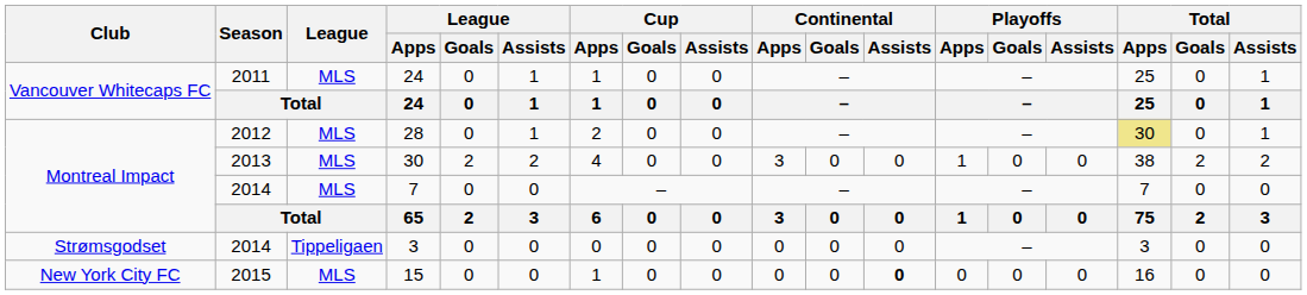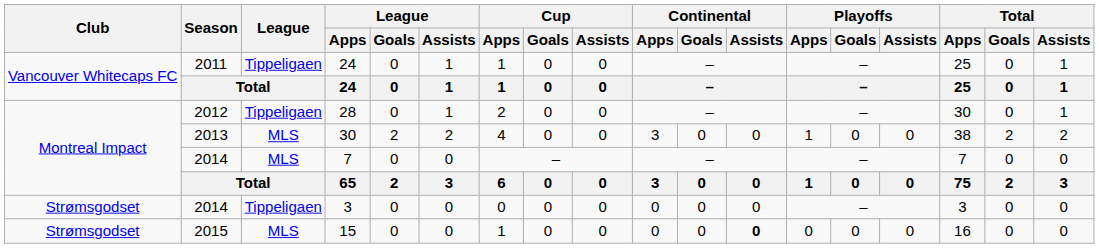 <table class="wikitable" style="text-align: center;">
 <tr>
 <th rowspan="2">Club</th>
 <th rowspan="2">Season</th>
 <th rowspan="2">League</th>
 <th colspan="3">League</th>
 <th colspan="3">Cup</th>
 <th colspan="3">Continental</th>
 <th colspan="3">Playoffs</th>
 <th colspan="3">Total</th>
 </tr>
 <tr>
 <th>Apps</th>
 <th>Goals</th>
 <th>Assists</th>
 <th>Apps</th>
 <th>Goals</th>
 <th>Assists</th>
 <th>Apps</th>
 <th>Goals</th>
 <th>Assists</th>
 <th>Apps</th>
 <th>Goals</th>
 <th>Assists</th>
 <th>Apps</th>
 <th>Goals</th>
 <th>Assists</th>
 </tr>
 <tr>
 <td rowspan="2"><a href='#'>Vancouver Whitecaps FC</a></td>
 <td>2011</td>
-<td><a href='#'>MLS</a></td>
+<td><a href='#'>Tippeligaen</a></td>
 <td>24</td>
 <td>0</td>
 <td>1</td>
 <td>1</td>
 <td>0</td>
 <td>0</td>
 <td colspan="3">–</td>
 <td colspan="3">–</td>
 <td>25</td>
 <td>0</td>
 <td>1</td>
 </tr>
 <tr>
 <th colspan="2">Total</th>
 <th>24</th>
 <th>0</th>
 <th>1</th>
 <th>1</th>
 <th>0</th>
 <th>0</th>
 <th colspan="3">–</th>
 <th colspan="3">–</th>
 <th>25</th>
 <th>0</th>
 <th>1</th>
 </tr>
 <tr>
 <td rowspan="4"><a href='#'>Montreal Impact</a></td>
 <td>2012</td>
-<td><a href='#'>MLS</a></td>
+<td><a href='#'>Tippeligaen</a></td>
 <td>28</td>
 <td>0</td>
 <td>1</td>
 <td>2</td>
 <td>0</td>
 <td>0</td>
 <td colspan="3">–</td>
 <td colspan="3">–</td>
-<td style="background: khaki;">30</td>
+<td>30</td>
 <td>0</td>
 <td>1</td>
 </tr>
 <tr>
 <td>2013</td>
 <td><a href='#'>MLS</a></td>
 <td>30</td>
 <td>2</td>
 <td>2</td>
 <td>4</td>
 <td>0</td>
 <td>0</td>
 <td>3</td>
 <td>0</td>
 <td>0</td>
 <td>1</td>
 <td>0</td>
 <td>0</td>
 <td>38</td>
 <td>2</td>
 <td>2</td>
 </tr>
 <tr>
 <td>2014</td>
 <td><a href='#'>MLS</a></td>
 <td>7</td>
 <td>0</td>
 <td>0</td>
 <td colspan="3">–</td>
 <td colspan="3">–</td>
 <td colspan="3">–</td>
 <td>7</td>
 <td>0</td>
 <td>0</td>
 </tr>
 <tr>
 <th colspan="2">Total</th>
 <th>65</th>
 <th>2</th>
 <th>3</th>
 <th>6</th>
 <th>0</th>
 <th>0</th>
 <th>3</th>
 <th>0</th>
 <th>0</th>
 <th>1</th>
 <th>0</th>
 <th>0</th>
 <th>75</th>
 <th>2</th>
 <th>3</th>
 </tr>
 <tr>
 <td><a href='#'>Strømsgodset</a></td>
 <td>2014</td>
 <td><a href='#'>Tippeligaen</a></td>
 <td>3</td>
 <td>0</td>
 <td>0</td>
 <td>0</td>
 <td>0</td>
 <td>0</td>
 <td>0</td>
 <td>0</td>
 <td>0</td>
 <td colspan="3">–</td>
 <td>3</td>
 <td>0</td>
 <td>0</td>
 </tr>
 <tr>
-<td><a href='#'>New York City FC</a></td>
+<td><a href='#'>Strømsgodset</a></td>
 <td>2015</td>
 <td><a href='#'>MLS</a></td>
 <td>15</td>
 <td>0</td>
 <td>0</td>
 <td>1</td>
 <td>0</td>
 <td>0</td>
 <td>0</td>
 <td>0</td>
 <td><strong>0</strong></td>
 <td>0</td>
 <td>0</td>
 <td>0</td>
 <td>16</td>
 <td>0</td>
 <td>0</td>
 </tr>
 </table>
